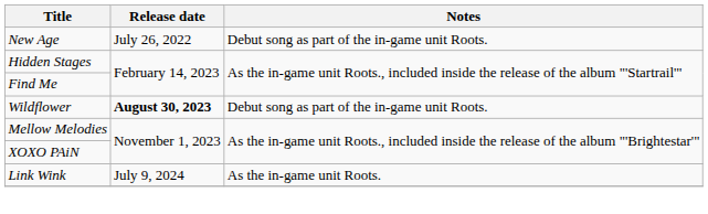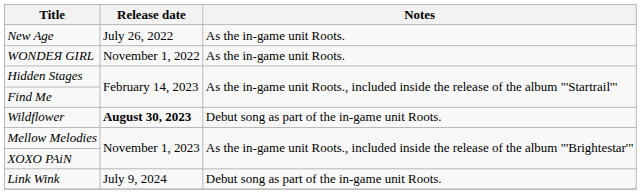 <table class="wikitable sortable">
 <tr>
 <th class="unsortable">Title</th>
 <th class="unsortable">Release date</th>
 <th class="unsortable">Notes</th>
 </tr>
 <tr>
 <td><em>New Age</em></td>
 <td>July 26, 2022</td>
-<td>Debut song as part of the in-game unit Roots.</td>
+<td>As the in-game unit Roots.</td>
+</tr>
+<tr>
+<td><em>WONDEЯ GIRL</em></td>
+<td>November 1, 2022</td>
+<td>As the in-game unit Roots.</td>
 </tr>
 <tr>
 <td><em>Hidden Stages</em></td>
 <td rowspan="2">February 14, 2023</td>
 <td rowspan="2">As the in-game unit Roots., included inside the release of the album "'Startrail'"</td>
 </tr>
 <tr>
 <td><em>Find Me</em></td>
 </tr>
 <tr>
 <td><em>Wildflower</em></td>
 <td><strong>August 30, 2023</strong></td>
 <td>Debut song as part of the in-game unit Roots.</td>
 </tr>
 <tr>
 <td><em>Mellow Melodies</em></td>
 <td rowspan="2">November 1, 2023</td>
 <td rowspan="2">As the in-game unit Roots., included inside the release of the album "'Brightestar'"</td>
 </tr>
 <tr>
 <td><em>XOXO PAiN</em></td>
 </tr>
 <tr>
 <td><em>Link Wink</em></td>
 <td>July 9, 2024</td>
-<td>As the in-game unit Roots.</td>
+<td>Debut song as part of the in-game unit Roots.</td>
 </tr>
 <tr>
 </tr>
 </table>
